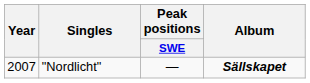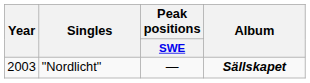 <table class="wikitable">
 <tr>
 <th align="center" rowspan="2" width="10">Year</th>
 <th align="center" rowspan="2" width="120">Singles</th>
 <th align="center" colspan="1" width="20">Peak positions</th>
 <th align="center" rowspan="2" width="120">Album</th>
 </tr>
 <tr>
 <th scope="col" style="width:3em;font-size:90%;"><a href='#'>SWE</a></th>
 </tr>
 <tr>
-<td style="text-align:center;">2007</td>
+<td style="text-align:center;">2003</td>
 <td>"Nordlicht"</td>
 <td style="text-align:center;">—</td>
 <td style="text-align:center;"><strong><em>Sällskapet</em></strong></td>
 </tr>
 </table>
